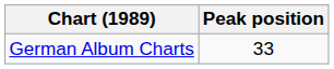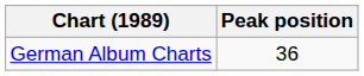 <table class="wikitable">
 <tr>
 <th>Chart (1989)</th>
 <th>Peak position</th>
 </tr>
 <tr>
 <td><a href='#'>German Album Charts</a></td>
-<td align="center">33</td>
+<td align="center">36</td>
 </tr>
 </table>
